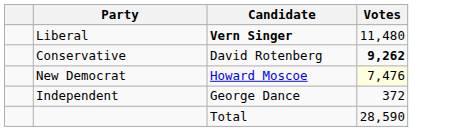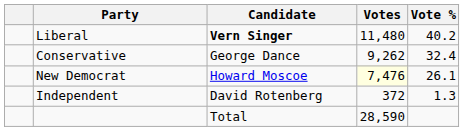 <table class="wikitable">
 <tr>
 <th></th>
 <th scope="col" width="175">Party</th>
 <th scope="col" width="150">Candidate</th>
 <th>Votes</th>
+<th>Vote %</th>
 </tr>
 <tr>
 <td>   </td>
 <td>Liberal</td>
 <td><strong>Vern Singer</strong></td>
 <td align=right>11,480</td>
+<td align=right>40.2</td>
 </tr>
 <tr>
 <td>   </td>
 <td>Conservative</td>
-<td>David Rotenberg</td>
-<td align=right><strong>9,262</strong></td>
+<td>George Dance</td>
+<td align=right>9,262</td>
+<td align=right>32.4</td>
 </tr>
 <tr>
 <td>   </td>
 <td>New Democrat</td>
 <td><a href='#'>Howard Moscoe</a></td>
 <td align=right style="background: lightyellow;">7,476</td>
+<td align=right>26.1</td>
 </tr>
 <tr |>
 <td>   </td>
 <td>Independent</td>
-<td>George Dance</td>
+<td>David Rotenberg</td>
 <td align=right>372</td>
+<td align=right>1.3</td>
 </tr>
 <tr |>
 <td></td>
 <td></td>
 <td>Total</td>
 <td align=right>28,590</td>
+<td></td>
 </tr>
 </table>
